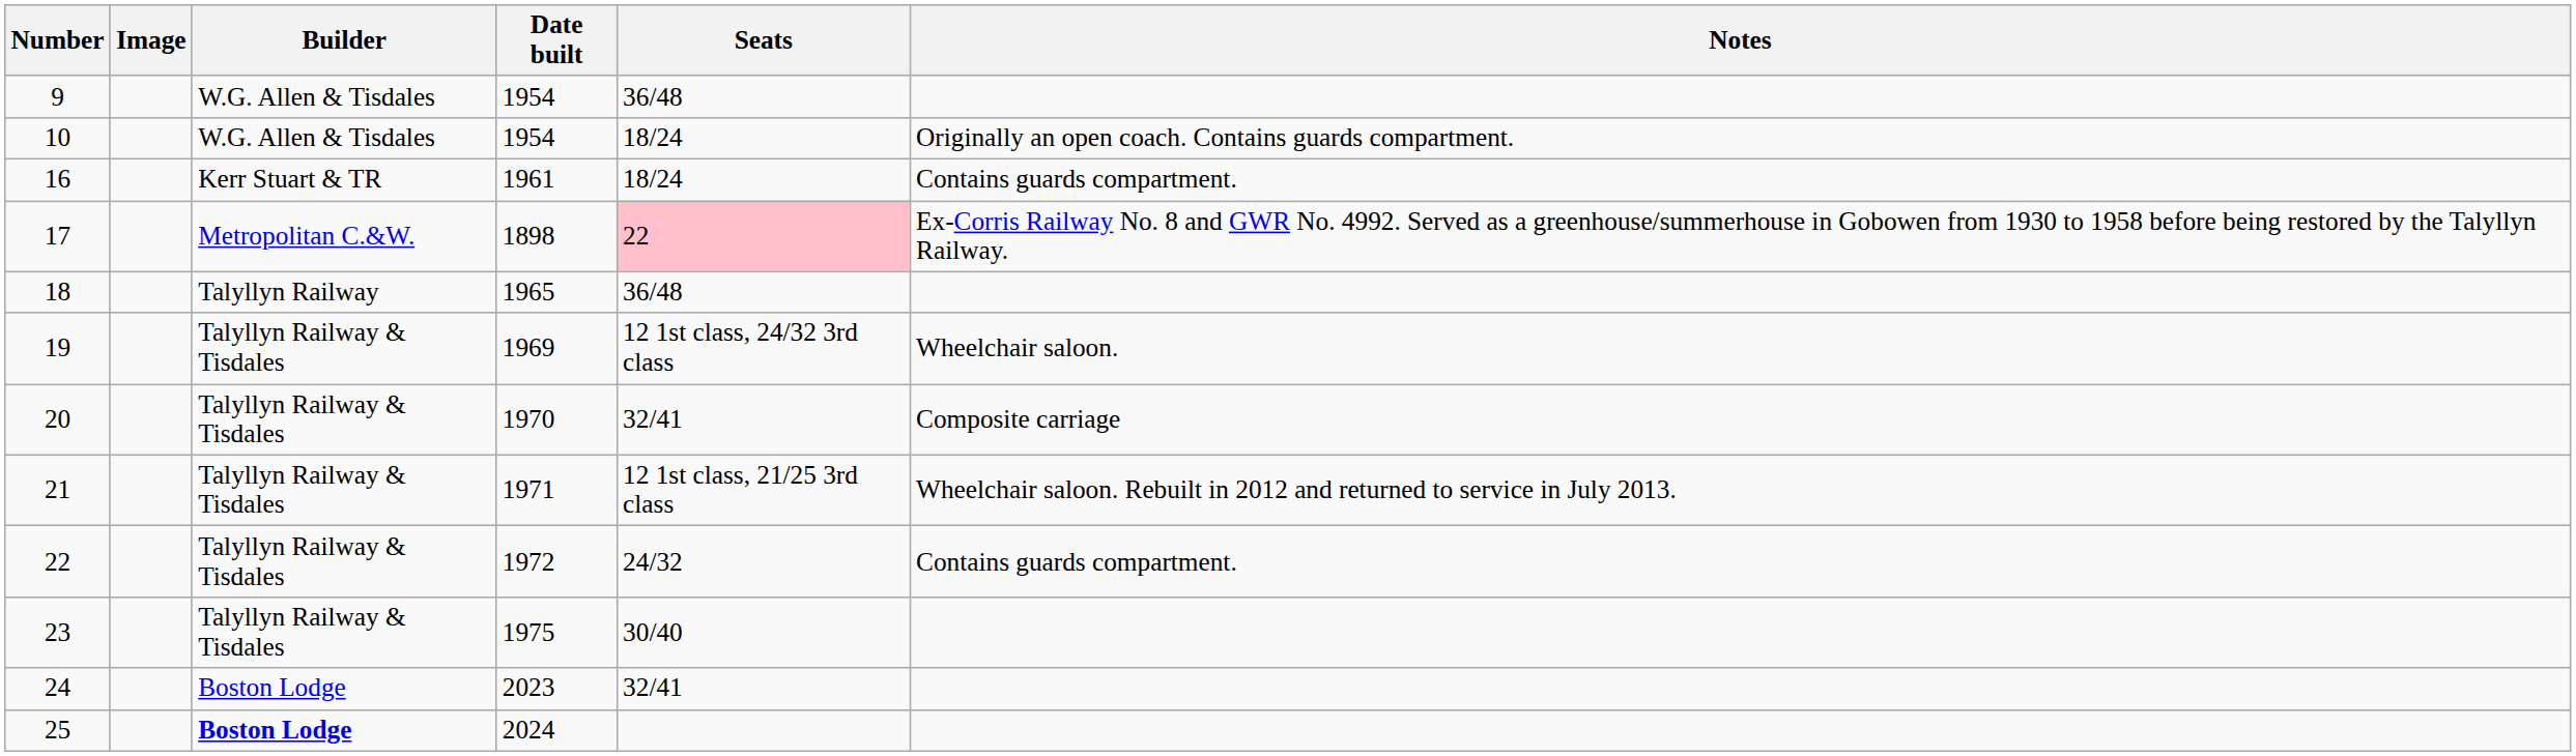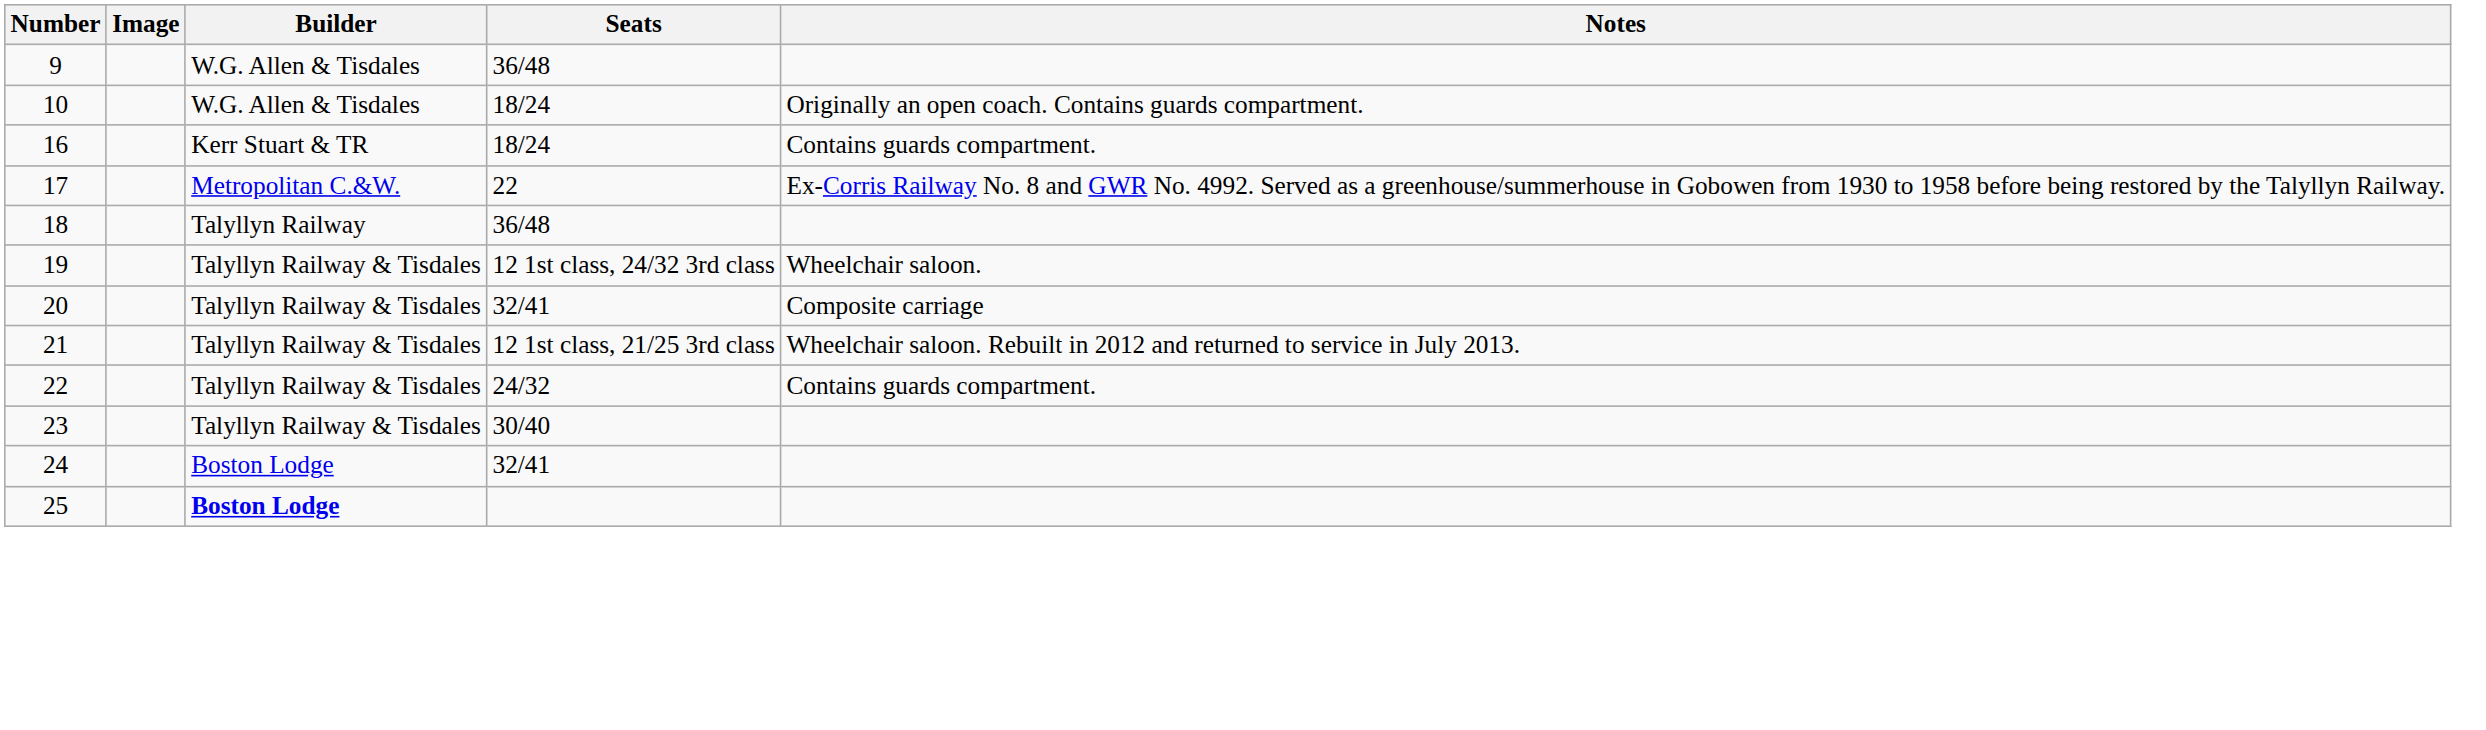 <table class="sort wikitable sortable">
 <tr>
 <th>Number</th>
 <th>Image</th>
 <th>Builder</th>
-<th>Date built</th>
 <th>Seats</th>
 <th>Notes</th>
 </tr>
 <tr>
 <td align="center">9</td>
 <td align="center"></td>
 <td>W.G. Allen & Tisdales</td>
-<td>1954</td>
 <td>36/48</td>
 <td></td>
 </tr>
 <tr>
 <td align="center">10</td>
 <td align="center"></td>
 <td>W.G. Allen & Tisdales</td>
-<td>1954</td>
 <td>18/24</td>
 <td>Originally an open coach. Contains guards compartment.</td>
 </tr>
 <tr>
 <td align="center">16</td>
 <td align="center"></td>
 <td>Kerr Stuart & TR</td>
-<td>1961</td>
 <td>18/24</td>
 <td>Contains guards compartment.</td>
 </tr>
 <tr>
 <td align="center">17</td>
 <td align="center"></td>
 <td><a href='#'>Metropolitan C.&W.</a></td>
-<td>1898</td>
-<td style="background: pink;">22</td>
+<td>22</td>
 <td>Ex-<a href='#'>Corris Railway</a> No. 8 and <a href='#'>GWR</a> No. 4992. Served as a greenhouse/summerhouse in Gobowen from 1930 to 1958 before being restored by the Talyllyn Railway.</td>
 </tr>
 <tr>
 <td align="center">18</td>
 <td align="center"></td>
 <td>Talyllyn Railway</td>
-<td>1965</td>
 <td>36/48</td>
 <td></td>
 </tr>
 <tr>
 <td align="center">19</td>
 <td align="center"></td>
 <td>Talyllyn Railway & Tisdales</td>
-<td>1969</td>
 <td>12 1st class, 24/32 3rd class</td>
 <td>Wheelchair saloon.</td>
 </tr>
 <tr>
 <td align="center">20</td>
 <td align="center"></td>
 <td>Talyllyn Railway & Tisdales</td>
-<td>1970</td>
 <td>32/41</td>
 <td>Composite carriage</td>
 </tr>
 <tr>
 <td align="center">21</td>
 <td align="center"></td>
 <td>Talyllyn Railway & Tisdales</td>
-<td>1971</td>
 <td>12 1st class, 21/25 3rd class</td>
 <td>Wheelchair saloon. Rebuilt in 2012 and returned to service in July 2013.</td>
 </tr>
 <tr>
 <td align="center">22</td>
 <td align="center"></td>
 <td>Talyllyn Railway & Tisdales</td>
-<td>1972</td>
 <td>24/32</td>
 <td>Contains guards compartment.</td>
 </tr>
 <tr>
 <td align="center">23</td>
 <td align="center"></td>
 <td>Talyllyn Railway & Tisdales</td>
-<td>1975</td>
 <td>30/40</td>
 <td></td>
 </tr>
 <tr>
 <td align="center">24</td>
 <td align="center"></td>
 <td><a href='#'>Boston Lodge</a></td>
-<td>2023</td>
 <td>32/41</td>
 <td></td>
 </tr>
 <tr>
 <td align="center">25</td>
 <td align="center"></td>
 <td><strong><a href='#'>Boston Lodge</a></strong></td>
-<td>2024</td>
 <td></td>
 <td></td>
 </tr>
 </table>
